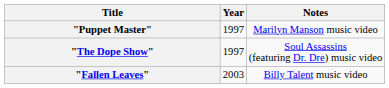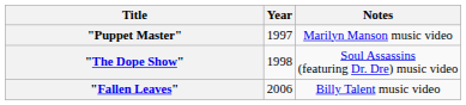 <table class="wikitable plainrowheaders" style="text-align:center;" border="1">
 <tr>
 <th scope="col" style="width:20em;">Title</th>
 <th scope="col">Year</th>
 <th scope="col">Notes</th>
 </tr>
 <tr>
 <th scope="row">"Puppet Master"</th>
 <td>1997</td>
 <td align="center"><a href='#'>Marilyn Manson</a> music video</td>
 </tr>
 <tr>
 <th scope="row">"<a href='#'>The Dope Show</a>"</th>
-<td>1997</td>
+<td>1998</td>
 <td align="center"><a href='#'>Soul Assassins</a> <br> (featuring <a href='#'>Dr. Dre</a>) music video</td>
 </tr>
 <tr>
 <th scope="row">"<a href='#'>Fallen Leaves</a>"</th>
-<td>2003</td>
+<td>2006</td>
 <td align="center"><a href='#'>Billy Talent</a> music video</td>
 </tr>
 </table>
